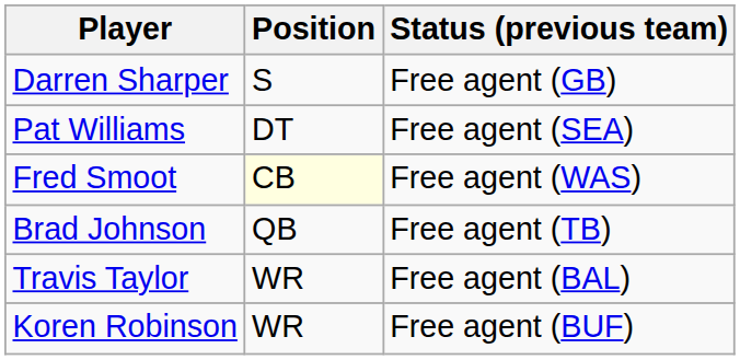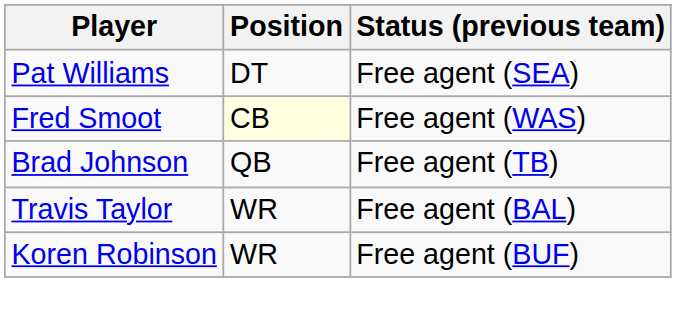 <table class="wikitable">
 <tr>
 <th>Player</th>
 <th>Position</th>
 <th>Status (previous team)</th>
-</tr>
-<tr>
-<td><a href='#'>Darren Sharper</a></td>
-<td>S</td>
-<td>Free agent (<a href='#'>GB</a>)</td>
 </tr>
 <tr>
 <td><a href='#'>Pat Williams</a></td>
 <td>DT</td>
 <td>Free agent (<a href='#'>SEA</a>)</td>
 </tr>
 <tr>
 <td><a href='#'>Fred Smoot</a></td>
 <td style="background: lightyellow;">CB</td>
 <td>Free agent (<a href='#'>WAS</a>)</td>
 </tr>
 <tr>
 <td><a href='#'>Brad Johnson</a></td>
 <td>QB</td>
 <td>Free agent (<a href='#'>TB</a>)</td>
 </tr>
 <tr>
 <td><a href='#'>Travis Taylor</a></td>
 <td>WR</td>
 <td>Free agent (<a href='#'>BAL</a>)</td>
 </tr>
 <tr>
 <td><a href='#'>Koren Robinson</a></td>
 <td>WR</td>
 <td>Free agent (<a href='#'>BUF</a>)</td>
 </tr>
 </table>
